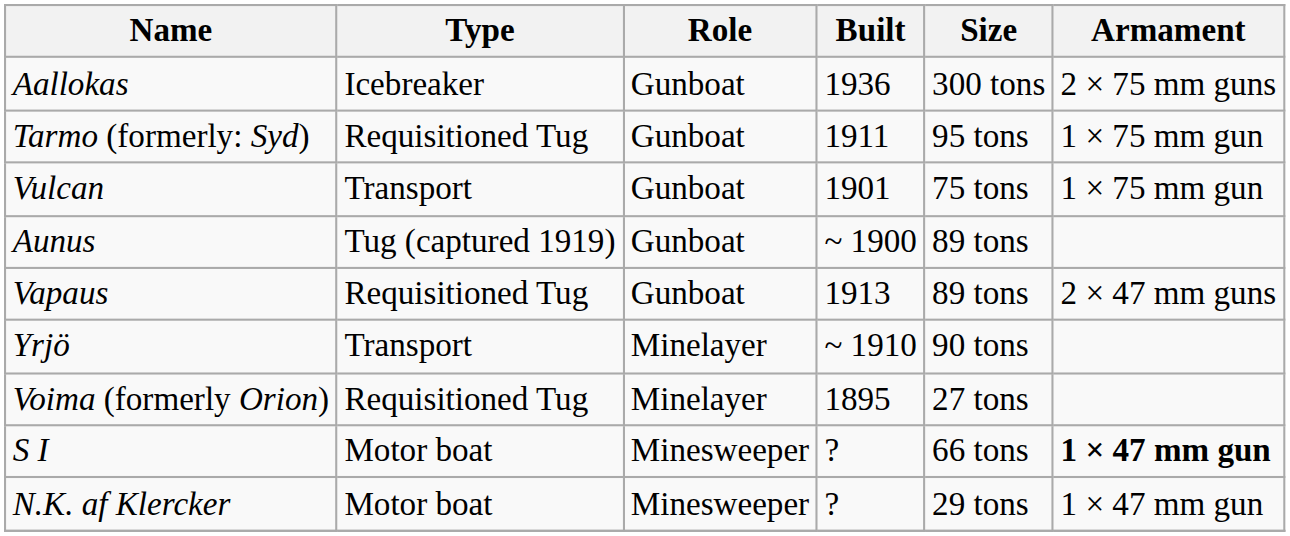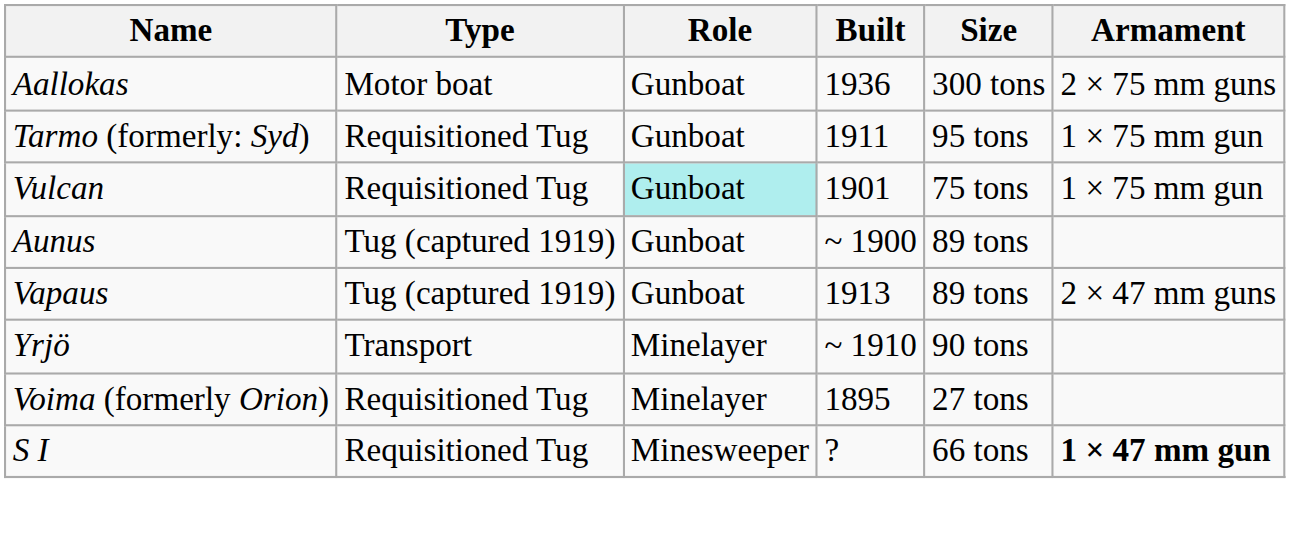 <table class="wikitable">
 <tr>
 <th>Name</th>
 <th>Type</th>
 <th>Role</th>
 <th>Built</th>
 <th>Size</th>
 <th>Armament</th>
 </tr>
 <tr>
 <td><em>Aallokas</em></td>
-<td>Icebreaker</td>
+<td>Motor boat</td>
 <td>Gunboat</td>
 <td>1936</td>
 <td>300 tons</td>
 <td>2 × 75 mm guns</td>
 </tr>
 <tr>
 <td><em>Tarmo</em> (formerly: <em>Syd</em>)</td>
 <td>Requisitioned Tug</td>
 <td>Gunboat</td>
 <td>1911</td>
 <td>95 tons</td>
 <td>1 × 75 mm gun</td>
 </tr>
 <tr>
 <td><em>Vulcan</em></td>
-<td>Transport</td>
-<td>Gunboat</td>
+<td>Requisitioned Tug</td>
+<td style="background: paleturquoise;">Gunboat</td>
 <td>1901</td>
 <td>75 tons</td>
 <td>1 × 75 mm gun</td>
 </tr>
 <tr>
 <td><em>Aunus</em></td>
 <td>Tug (captured 1919)</td>
 <td>Gunboat</td>
 <td>~ 1900</td>
 <td>89 tons</td>
 <td></td>
 </tr>
 <tr>
 <td><em>Vapaus</em></td>
-<td>Requisitioned Tug</td>
+<td>Tug (captured 1919)</td>
 <td>Gunboat</td>
 <td>1913</td>
 <td>89 tons</td>
 <td>2 × 47 mm guns</td>
 </tr>
 <tr>
 <td><em>Yrjö</em></td>
 <td>Transport</td>
 <td>Minelayer</td>
 <td>~ 1910</td>
 <td>90 tons</td>
 <td></td>
 </tr>
 <tr>
 <td><em>Voima</em> (formerly <em>Orion</em>)</td>
 <td>Requisitioned Tug</td>
 <td>Minelayer</td>
 <td>1895</td>
 <td>27 tons</td>
 <td></td>
 </tr>
 <tr>
 <td><em>S I</em></td>
-<td>Motor boat</td>
+<td>Requisitioned Tug</td>
 <td>Minesweeper</td>
 <td>?</td>
 <td>66 tons</td>
 <td><strong>1 × 47 mm gun</strong></td>
 </tr>
 <tr>
-<td><em>N.K. af Klercker</em></td>
-<td>Motor boat</td>
-<td>Minesweeper</td>
-<td>?</td>
-<td>29 tons</td>
-<td>1 × 47 mm gun</td>
-</tr>
-<tr>
 </tr>
 </table>
